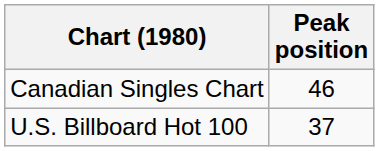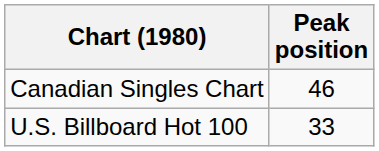 <table class="wikitable sortable">
 <tr>
 <th>Chart (1980)</th>
 <th>Peak<br>position</th>
 </tr>
 <tr>
 <td align="left">Canadian Singles Chart</td>
 <td style="text-align:center;">46</td>
 </tr>
 <tr>
 <td align="left">U.S. Billboard Hot 100</td>
-<td style="text-align:center;">37</td>
+<td style="text-align:center;">33</td>
 </tr>
 </table>
